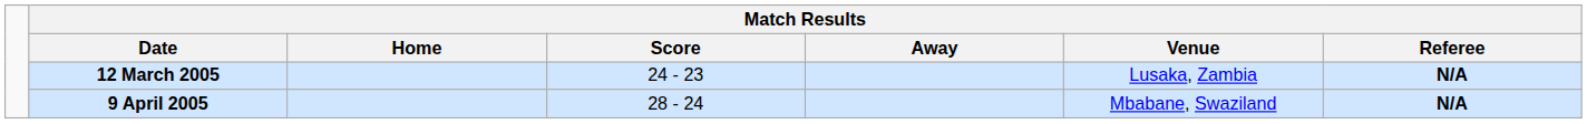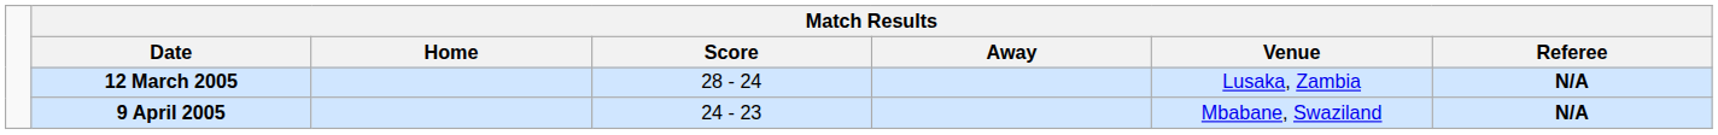 <table class="wikitable" style="font-size:90%; width: 100%; text-align: center;">
 <tr>
 <td width=1% rowspan=25></td>
 <th colspan=6>Match Results</th>
 </tr>
 <tr>
 <th width=11%>Date</th>
 <th width=11%>Home</th>
 <th width=11%>Score</th>
 <th width=11%>Away</th>
 <th width=11%>Venue</th>
 <th width=11%>Referee</th>
 </tr>
 <tr style="background: #D0E6FF;">
 <td><strong>12 March 2005</strong></td>
 <td></td>
-<td>24 - 23</td>
+<td>28 - 24</td>
 <td></td>
 <td><a href='#'>Lusaka</a>, <a href='#'>Zambia</a></td>
 <td><strong>N/A</strong></td>
 </tr>
 <tr style="background: #D0E6FF;">
 <td><strong>9 April 2005</strong></td>
 <td></td>
-<td>28 - 24</td>
+<td>24 - 23</td>
 <td></td>
 <td><a href='#'>Mbabane</a>, <a href='#'>Swaziland</a></td>
 <td><strong>N/A</strong></td>
 </tr>
 </table>
